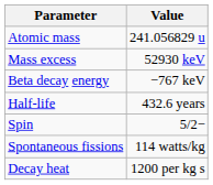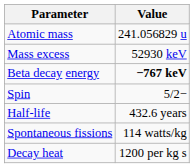 <table class="wikitable">
 <tr>
 <th>Parameter</th>
 <th>Value</th>
 </tr>
 <tr>
 <td><a href='#'>Atomic mass</a></td>
 <td align=right>241.056829 <a href='#'>u</a></td>
 </tr>
 <tr>
 <td><a href='#'>Mass excess</a></td>
 <td align=right>52930 <a href='#'>keV</a></td>
 </tr>
 <tr>
 <td><a href='#'>Beta decay</a> <a href='#'>energy</a></td>
-<td align=right>−767 keV</td>
+<td align=right><strong>−767 keV</strong></td>
+</tr>
+<tr>
+<td><a href='#'>Spin</a></td>
+<td align=right>5/2−</td>
 </tr>
 <tr>
 <td><a href='#'>Half-life</a></td>
 <td align=right>432.6 years</td>
-</tr>
-<tr>
-<td><a href='#'>Spin</a></td>
-<td align=right>5/2−</td>
 </tr>
 <tr>
 <td><a href='#'>Spontaneous fissions</a></td>
 <td align=right>114 watts/kg</td>
 </tr>
 <tr>
 <td><a href='#'>Decay heat</a></td>
 <td align=right>1200 per kg s</td>
 </tr>
 </table>
